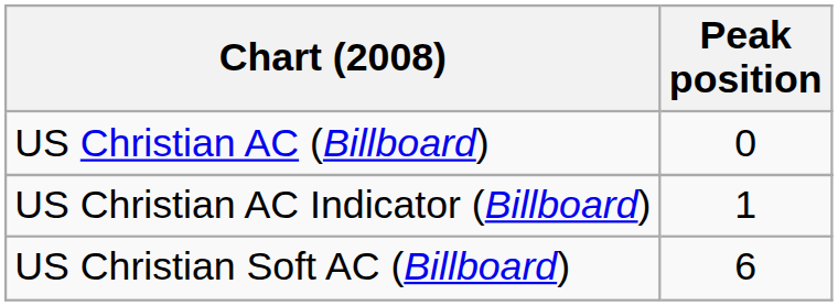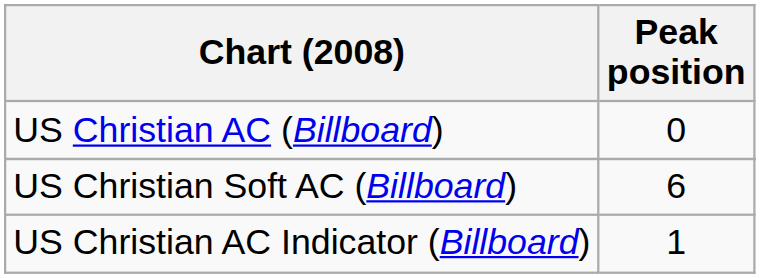 <table class="wikitable sortable plainrowheaders" style="text-align:center">
 <tr>
 <th scope="col">Chart (2008)</th>
 <th scope="col">Peak<br> position</th>
 </tr>
 <tr>
 <td align="left">US <a href='#'>Christian AC</a> (<em><a href='#'>Billboard</a></em>)</td>
 <td>0</td>
 </tr>
 <tr>
 </tr>
 <tr>
 </tr>
 <tr>
+<td align="left">US Christian Soft AC (<em><a href='#'>Billboard</a></em>)</td>
+<td align="center">6</td>
+</tr>
+<tr>
 <td align="left">US Christian AC Indicator (<em><a href='#'>Billboard</a></em>)</td>
 <td align="center">1</td>
 </tr>
-<tr>
-<td align="left">US Christian Soft AC (<em><a href='#'>Billboard</a></em>)</td>
-<td align="center">6</td>
-</tr>
 </table>
